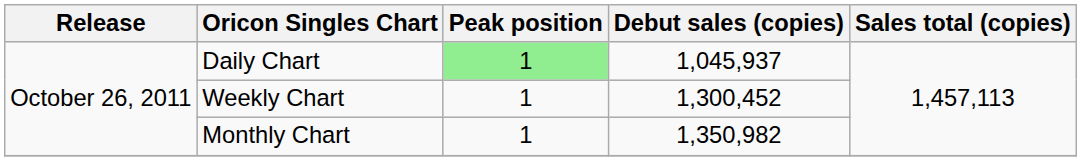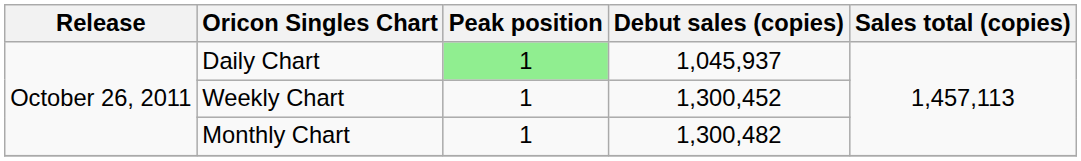 <table class="wikitable">
 <tr>
 <th>Release</th>
 <th>Oricon Singles Chart</th>
 <th>Peak position</th>
 <th>Debut sales (copies)</th>
 <th>Sales total (copies)</th>
 </tr>
 <tr>
 <td rowspan="3">October 26, 2011</td>
 <td>Daily Chart</td>
 <td align="center" style="background: lightgreen;">1</td>
 <td align="center">1,045,937</td>
 <td style="text-align:center;" rowspan="3">1,457,113</td>
 </tr>
 <tr>
 <td>Weekly Chart</td>
 <td align="center">1</td>
 <td align="center">1,300,452</td>
 </tr>
 <tr>
 <td>Monthly Chart</td>
 <td align="center">1</td>
-<td align="center">1,350,982</td>
+<td align="center">1,300,482</td>
 </tr>
 <tr>
 </tr>
 </table>
